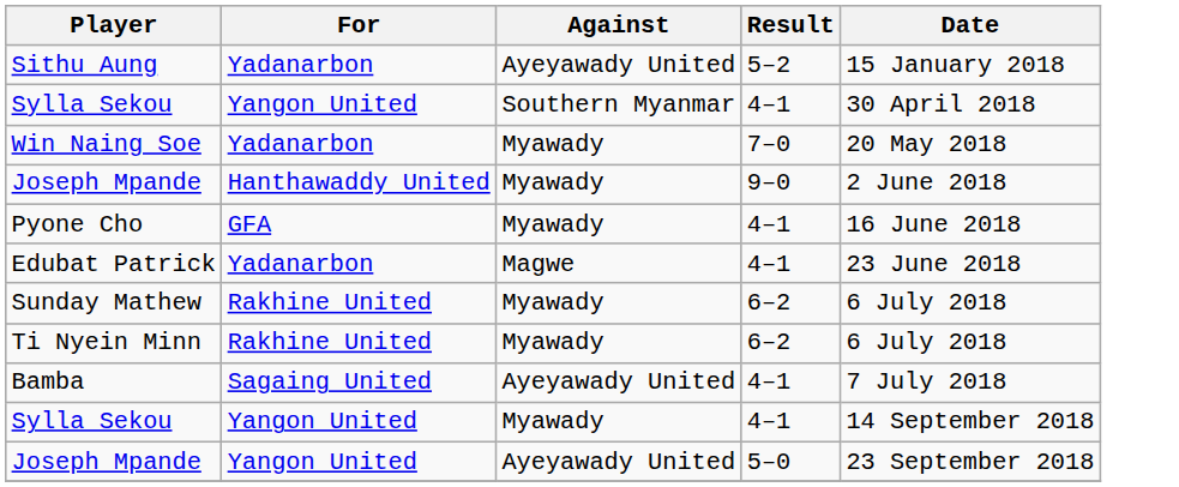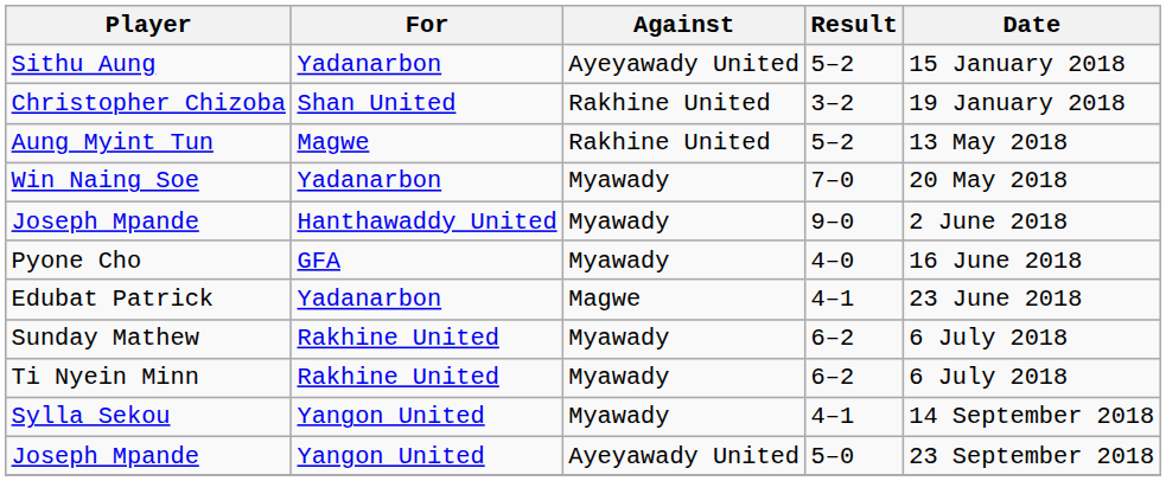 <table class="wikitable sortable">
 <tr>
 <th>Player</th>
 <th>For</th>
 <th>Against</th>
 <th align=center>Result</th>
 <th>Date</th>
 </tr>
 <tr>
 <td> <a href='#'>Sithu Aung</a></td>
 <td><a href='#'>Yadanarbon</a></td>
 <td>Ayeyawady United</td>
 <td>5–2</td>
 <td>15 January 2018</td>
 </tr>
 <tr>
-<td> <a href='#'>Sylla Sekou</a></td>
-<td><a href='#'>Yangon United</a></td>
-<td>Southern Myanmar</td>
-<td>4–1</td>
-<td>30 April 2018</td>
+<td> <a href='#'>Christopher Chizoba</a></td>
+<td><a href='#'>Shan United</a></td>
+<td>Rakhine United</td>
+<td>3–2</td>
+<td>19 January 2018</td>
+</tr>
+<tr>
+<td> <a href='#'>Aung Myint Tun</a></td>
+<td><a href='#'>Magwe</a></td>
+<td>Rakhine United</td>
+<td>5–2</td>
+<td>13 May 2018</td>
 </tr>
 <tr>
 <td> <a href='#'>Win Naing Soe</a></td>
 <td><a href='#'>Yadanarbon</a></td>
 <td>Myawady</td>
 <td>7–0</td>
 <td>20 May 2018</td>
 </tr>
 <tr>
 <td> <a href='#'>Joseph Mpande</a></td>
 <td><a href='#'>Hanthawaddy United</a></td>
 <td>Myawady</td>
 <td>9–0</td>
 <td>2 June 2018</td>
 </tr>
 <tr>
 <td> Pyone Cho</td>
 <td><a href='#'>GFA</a></td>
 <td>Myawady</td>
-<td>4–1</td>
+<td>4–0</td>
 <td>16 June 2018</td>
 </tr>
 <tr>
 <td> Edubat Patrick</td>
 <td><a href='#'>Yadanarbon</a></td>
 <td>Magwe</td>
 <td>4–1</td>
 <td>23 June 2018</td>
 </tr>
 <tr>
 <td> Sunday Mathew</td>
 <td><a href='#'>Rakhine United</a></td>
 <td>Myawady</td>
 <td>6–2</td>
 <td>6 July 2018</td>
 </tr>
 <tr>
 <td> Ti Nyein Minn</td>
 <td><a href='#'>Rakhine United</a></td>
 <td>Myawady</td>
 <td>6–2</td>
 <td>6 July 2018</td>
 </tr>
 <tr>
-<td> Bamba</td>
-<td><a href='#'>Sagaing United</a></td>
-<td>Ayeyawady United</td>
-<td>4–1</td>
-<td>7 July 2018</td>
-</tr>
-<tr>
 <td> <a href='#'>Sylla Sekou</a></td>
 <td><a href='#'>Yangon United</a></td>
 <td>Myawady</td>
 <td>4–1</td>
 <td>14 September 2018</td>
 </tr>
 <tr>
 <td> <a href='#'>Joseph Mpande</a></td>
 <td><a href='#'>Yangon United</a></td>
 <td>Ayeyawady United</td>
 <td>5–0</td>
 <td>23 September 2018</td>
 </tr>
 <tr>
 </tr>
 </table>
